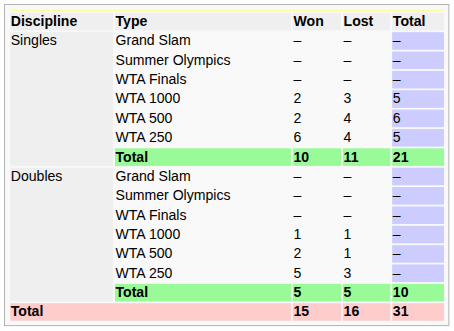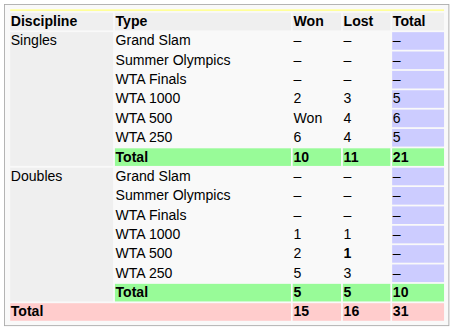 <table class="infobox vcard vevent nowrap" width=40%>
 <tr bgcolor=FFFF99>
 <th colspan="5"></th>
 </tr>
 <tr style=background:#efefef;font-weight:bold>
 <td>Discipline</td>
 <td>Type</td>
 <td>Won</td>
 <td>Lost</td>
 <td>Total</td>
 </tr>
 <tr>
 <td rowspan="7" style="background:#efefef;">Singles</td>
 <td>Grand Slam</td>
 <td>–</td>
 <td>–</td>
 <td bgcolor="CCCCFF">–</td>
 </tr>
 <tr>
 <td>Summer Olympics</td>
 <td>–</td>
 <td>–</td>
 <td bgcolor="CCCCFF">–</td>
 </tr>
 <tr>
 <td>WTA Finals</td>
 <td>–</td>
 <td>–</td>
 <td bgcolor="CCCCFF">–</td>
 </tr>
 <tr>
 <td>WTA 1000</td>
 <td>2</td>
 <td>3</td>
 <td bgcolor="CCCCFF">5</td>
 </tr>
 <tr>
 <td>WTA 500</td>
-<td>2</td>
+<td>Won</td>
 <td>4</td>
 <td bgcolor="CCCCFF">6</td>
 </tr>
 <tr>
 <td>WTA 250</td>
 <td>6</td>
 <td>4</td>
 <td bgcolor="CCCCFF">5</td>
 </tr>
 <tr style="background:#98FB98;font-weight:bold">
 <td>Total</td>
 <td>10</td>
 <td>11</td>
 <td>21</td>
 </tr>
 <tr>
 <td rowspan="7" style="background:#efefef;">Doubles</td>
 <td>Grand Slam</td>
 <td>–</td>
 <td>–</td>
 <td bgcolor="CCCCFF">–</td>
 </tr>
 <tr>
 <td>Summer Olympics</td>
 <td>–</td>
 <td>–</td>
 <td bgcolor="CCCCFF">–</td>
 </tr>
 <tr>
 <td>WTA Finals</td>
 <td>–</td>
 <td>–</td>
 <td bgcolor="CCCCFF">–</td>
 </tr>
 <tr>
 <td>WTA 1000</td>
 <td>1</td>
 <td>1</td>
 <td bgcolor="CCCCFF">–</td>
 </tr>
 <tr>
 <td>WTA 500</td>
 <td>2</td>
-<td>1</td>
+<td><strong>1</strong></td>
 <td bgcolor="CCCCFF">–</td>
 </tr>
 <tr>
 <td>WTA 250</td>
 <td>5</td>
 <td>3</td>
 <td bgcolor="CCCCFF">–</td>
 </tr>
 <tr style="background:#98FB98;font-weight:bold">
 <td>Total</td>
 <td>5</td>
 <td>5</td>
 <td>10</td>
 </tr>
 <tr style="background:#FCC;font-weight:bold">
 <td colspan="2">Total</td>
 <td>15</td>
 <td>16</td>
 <td>31</td>
 </tr>
 </table>
